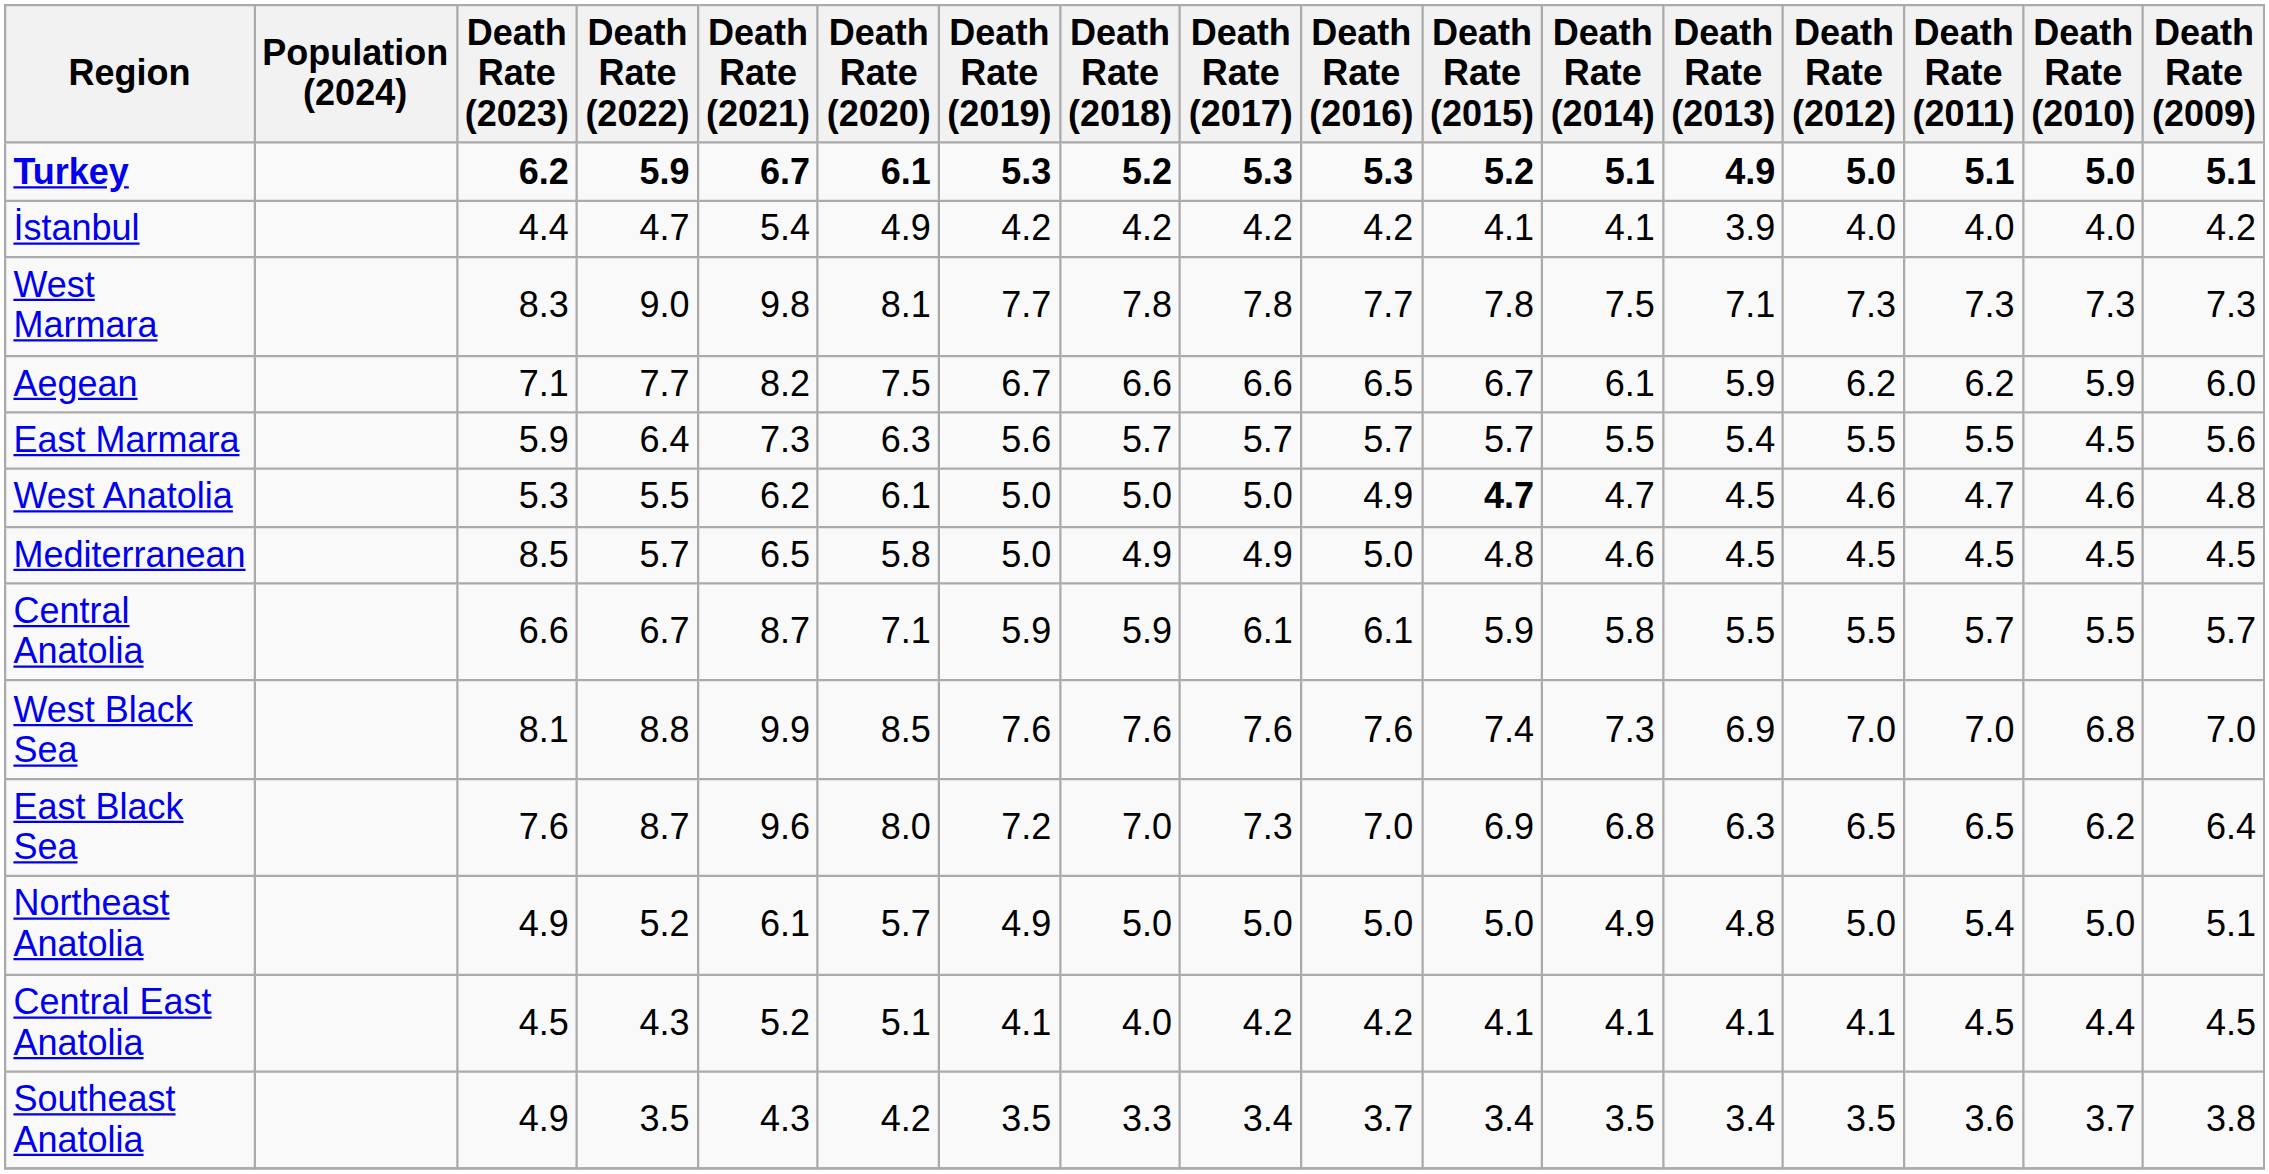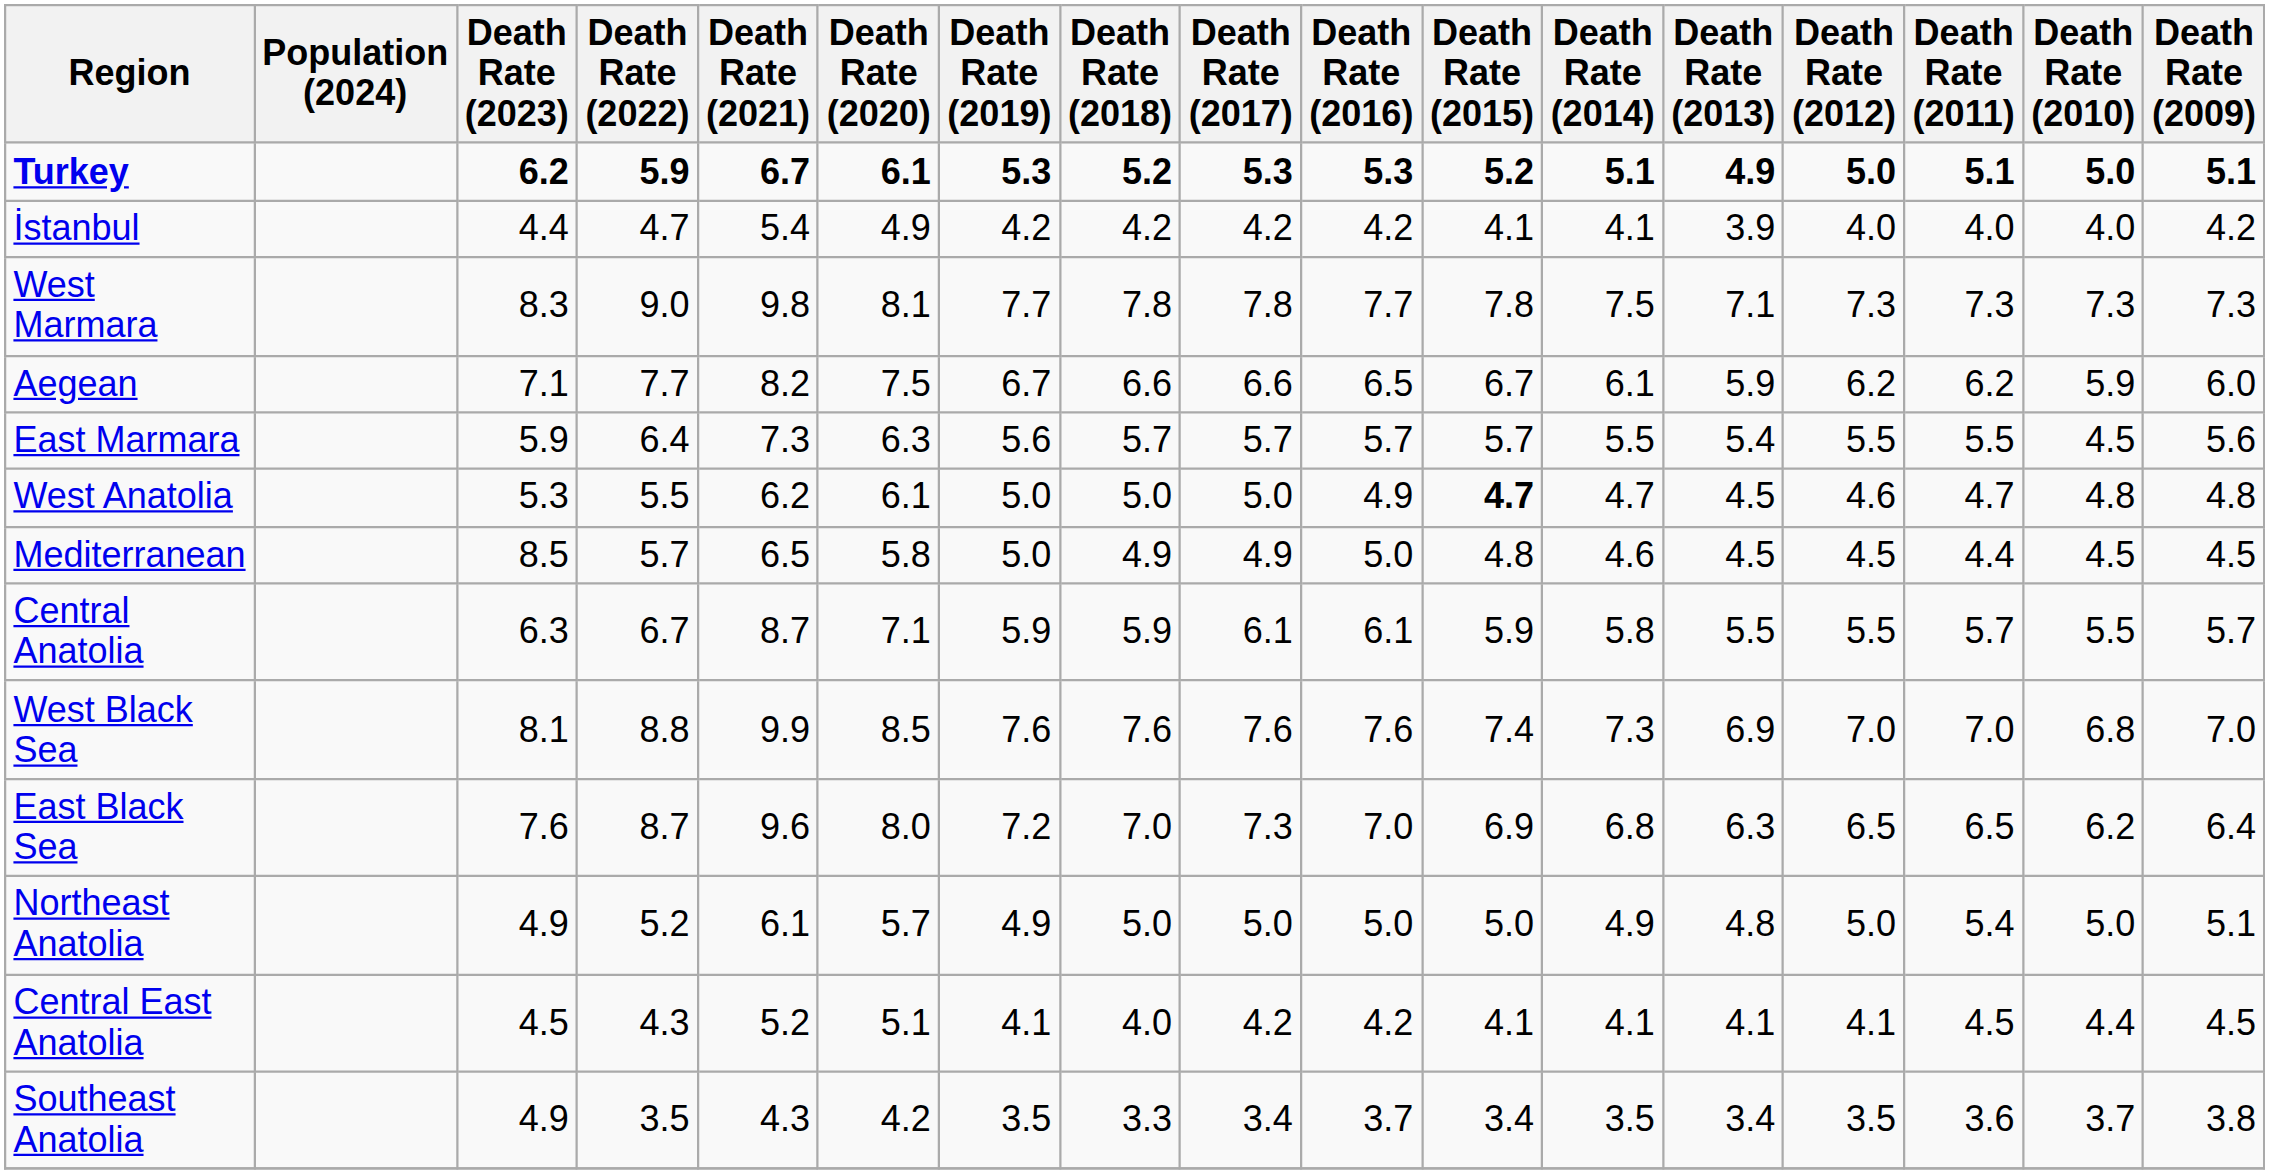 <table class="sortable wikitable" style="text-align:right;">
 <tr>
 <th>Region</th>
 <th>Population (2024)</th>
 <th style="width:80pt;">Death Rate (2023)</th>
 <th style="width:80pt;">Death Rate (2022)</th>
 <th style="width:80pt;">Death Rate (2021)</th>
 <th style="width:80pt;">Death Rate (2020)</th>
 <th style="width:80pt;">Death Rate (2019)</th>
 <th style="width:80pt;">Death Rate (2018)</th>
 <th style="width:80pt;">Death Rate (2017)</th>
 <th style="width:80pt;">Death Rate (2016)</th>
 <th style="width:80pt;">Death Rate (2015)</th>
 <th style="width:80pt;">Death Rate (2014)</th>
 <th style="width:80pt;">Death Rate (2013)</th>
 <th style="width:80pt;">Death Rate (2012)</th>
 <th style="width:80pt;">Death Rate (2011)</th>
 <th style="width:80pt;">Death Rate (2010)</th>
 <th style="width:80pt;">Death Rate (2009)</th>
 </tr>
 <tr class="sortbottom">
 <td align="left"><strong><a href='#'>Turkey</a></strong></td>
 <td><strong></strong></td>
 <td><strong>6.2</strong></td>
 <td><strong>5.9</strong></td>
 <td><strong>6.7</strong></td>
 <td><strong>6.1</strong></td>
 <td><strong>5.3</strong></td>
 <td><strong>5.2</strong></td>
 <td><strong>5.3</strong></td>
 <td><strong>5.3</strong></td>
 <td><strong>5.2</strong></td>
 <td><strong>5.1</strong></td>
 <td><strong>4.9</strong></td>
 <td><strong>5.0</strong></td>
 <td><strong>5.1</strong></td>
 <td><strong>5.0</strong></td>
 <td><strong>5.1</strong></td>
 </tr>
 <tr>
 <td align="left"><a href='#'>İstanbul</a></td>
 <td></td>
 <td>4.4</td>
 <td>4.7</td>
 <td>5.4</td>
 <td>4.9</td>
 <td>4.2</td>
 <td>4.2</td>
 <td>4.2</td>
 <td>4.2</td>
 <td>4.1</td>
 <td>4.1</td>
 <td>3.9</td>
 <td>4.0</td>
 <td>4.0</td>
 <td>4.0</td>
 <td>4.2</td>
 </tr>
 <tr>
 <td align="left"><a href='#'>West Marmara</a></td>
 <td></td>
 <td>8.3</td>
 <td>9.0</td>
 <td>9.8</td>
 <td>8.1</td>
 <td>7.7</td>
 <td>7.8</td>
 <td>7.8</td>
 <td>7.7</td>
 <td>7.8</td>
 <td>7.5</td>
 <td>7.1</td>
 <td>7.3</td>
 <td>7.3</td>
 <td>7.3</td>
 <td>7.3</td>
 </tr>
 <tr>
 <td align="left"><a href='#'>Aegean</a></td>
 <td></td>
 <td>7.1</td>
 <td>7.7</td>
 <td>8.2</td>
 <td>7.5</td>
 <td>6.7</td>
 <td>6.6</td>
 <td>6.6</td>
 <td>6.5</td>
 <td>6.7</td>
 <td>6.1</td>
 <td>5.9</td>
 <td>6.2</td>
 <td>6.2</td>
 <td>5.9</td>
 <td>6.0</td>
 </tr>
 <tr>
 <td align="left"><a href='#'>East Marmara</a></td>
 <td></td>
 <td>5.9</td>
 <td>6.4</td>
 <td>7.3</td>
 <td>6.3</td>
 <td>5.6</td>
 <td>5.7</td>
 <td>5.7</td>
 <td>5.7</td>
 <td>5.7</td>
 <td>5.5</td>
 <td>5.4</td>
 <td>5.5</td>
 <td>5.5</td>
 <td>4.5</td>
 <td>5.6</td>
 </tr>
 <tr>
 <td align="left"><a href='#'>West Anatolia</a></td>
 <td></td>
 <td>5.3</td>
 <td>5.5</td>
 <td>6.2</td>
 <td>6.1</td>
 <td>5.0</td>
 <td>5.0</td>
 <td>5.0</td>
 <td>4.9</td>
 <td><strong>4.7</strong></td>
 <td>4.7</td>
 <td>4.5</td>
 <td>4.6</td>
 <td>4.7</td>
-<td>4.6</td>
+<td>4.8</td>
 <td>4.8</td>
 </tr>
 <tr>
 <td align="left"><a href='#'>Mediterranean</a></td>
 <td></td>
 <td>8.5</td>
 <td>5.7</td>
 <td>6.5</td>
 <td>5.8</td>
 <td>5.0</td>
 <td>4.9</td>
 <td>4.9</td>
 <td>5.0</td>
 <td>4.8</td>
 <td>4.6</td>
 <td>4.5</td>
 <td>4.5</td>
-<td>4.5</td>
+<td>4.4</td>
 <td>4.5</td>
 <td>4.5</td>
 </tr>
 <tr>
 <td align="left"><a href='#'>Central Anatolia</a></td>
 <td></td>
-<td>6.6</td>
+<td>6.3</td>
 <td>6.7</td>
 <td>8.7</td>
 <td>7.1</td>
 <td>5.9</td>
 <td>5.9</td>
 <td>6.1</td>
 <td>6.1</td>
 <td>5.9</td>
 <td>5.8</td>
 <td>5.5</td>
 <td>5.5</td>
 <td>5.7</td>
 <td>5.5</td>
 <td>5.7</td>
 </tr>
 <tr>
 <td align="left"><a href='#'>West Black Sea</a></td>
 <td></td>
 <td>8.1</td>
 <td>8.8</td>
 <td>9.9</td>
 <td>8.5</td>
 <td>7.6</td>
 <td>7.6</td>
 <td>7.6</td>
 <td>7.6</td>
 <td>7.4</td>
 <td>7.3</td>
 <td>6.9</td>
 <td>7.0</td>
 <td>7.0</td>
 <td>6.8</td>
 <td>7.0</td>
 </tr>
 <tr>
 <td align="left"><a href='#'>East Black Sea</a></td>
 <td></td>
 <td>7.6</td>
 <td>8.7</td>
 <td>9.6</td>
 <td>8.0</td>
 <td>7.2</td>
 <td>7.0</td>
 <td>7.3</td>
 <td>7.0</td>
 <td>6.9</td>
 <td>6.8</td>
 <td>6.3</td>
 <td>6.5</td>
 <td>6.5</td>
 <td>6.2</td>
 <td>6.4</td>
 </tr>
 <tr>
 <td align="left"><a href='#'>Northeast Anatolia</a></td>
 <td></td>
 <td>4.9</td>
 <td>5.2</td>
 <td>6.1</td>
 <td>5.7</td>
 <td>4.9</td>
 <td>5.0</td>
 <td>5.0</td>
 <td>5.0</td>
 <td>5.0</td>
 <td>4.9</td>
 <td>4.8</td>
 <td>5.0</td>
 <td>5.4</td>
 <td>5.0</td>
 <td>5.1</td>
 </tr>
 <tr>
 <td align="left"><a href='#'>Central East Anatolia</a></td>
 <td></td>
 <td>4.5</td>
 <td>4.3</td>
 <td>5.2</td>
 <td>5.1</td>
 <td>4.1</td>
 <td>4.0</td>
 <td>4.2</td>
 <td>4.2</td>
 <td>4.1</td>
 <td>4.1</td>
 <td>4.1</td>
 <td>4.1</td>
 <td>4.5</td>
 <td>4.4</td>
 <td>4.5</td>
 </tr>
 <tr>
 <td align="left"><a href='#'>Southeast Anatolia</a></td>
 <td></td>
 <td>4.9</td>
 <td>3.5</td>
 <td>4.3</td>
 <td>4.2</td>
 <td>3.5</td>
 <td>3.3</td>
 <td>3.4</td>
 <td>3.7</td>
 <td>3.4</td>
 <td>3.5</td>
 <td>3.4</td>
 <td>3.5</td>
 <td>3.6</td>
 <td>3.7</td>
 <td>3.8</td>
 </tr>
 <tr>
 </tr>
 </table>
